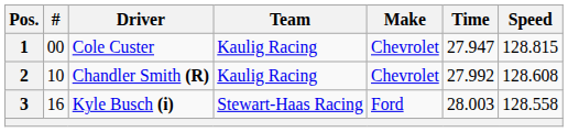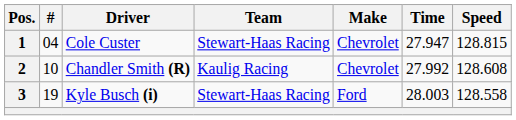 <table class="wikitable" style="font-size:95%">
 <tr>
 <th>Pos.</th>
 <th>#</th>
 <th>Driver</th>
 <th>Team</th>
 <th>Make</th>
 <th>Time</th>
 <th>Speed</th>
 </tr>
 <tr>
 <th>1</th>
-<td>00</td>
+<td>04</td>
 <td><a href='#'>Cole Custer</a></td>
-<td><a href='#'>Kaulig Racing</a></td>
+<td><a href='#'>Stewart-Haas Racing</a></td>
 <td><a href='#'>Chevrolet</a></td>
 <td>27.947</td>
 <td>128.815</td>
 </tr>
 <tr>
 <th>2</th>
 <td>10</td>
 <td><a href='#'>Chandler Smith</a> <strong>(R)</strong></td>
 <td><a href='#'>Kaulig Racing</a></td>
 <td><a href='#'>Chevrolet</a></td>
 <td>27.992</td>
 <td>128.608</td>
 </tr>
 <tr>
 <th>3</th>
-<td>16</td>
+<td>19</td>
 <td><a href='#'>Kyle Busch</a> <strong>(i)</strong></td>
 <td><a href='#'>Stewart-Haas Racing</a></td>
 <td><a href='#'>Ford</a></td>
 <td>28.003</td>
 <td>128.558</td>
 </tr>
 <tr>
 <th colspan="7"></th>
 </tr>
 </table>
